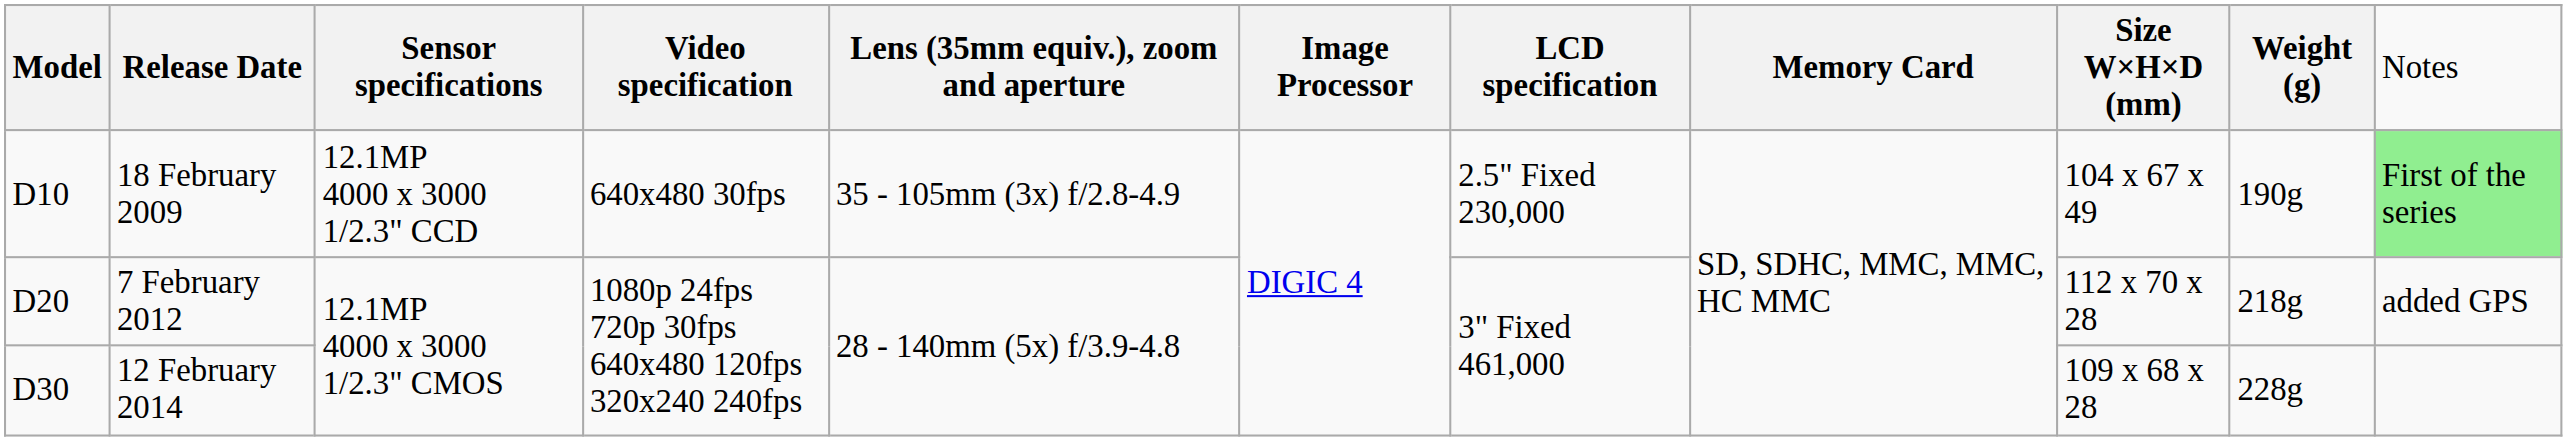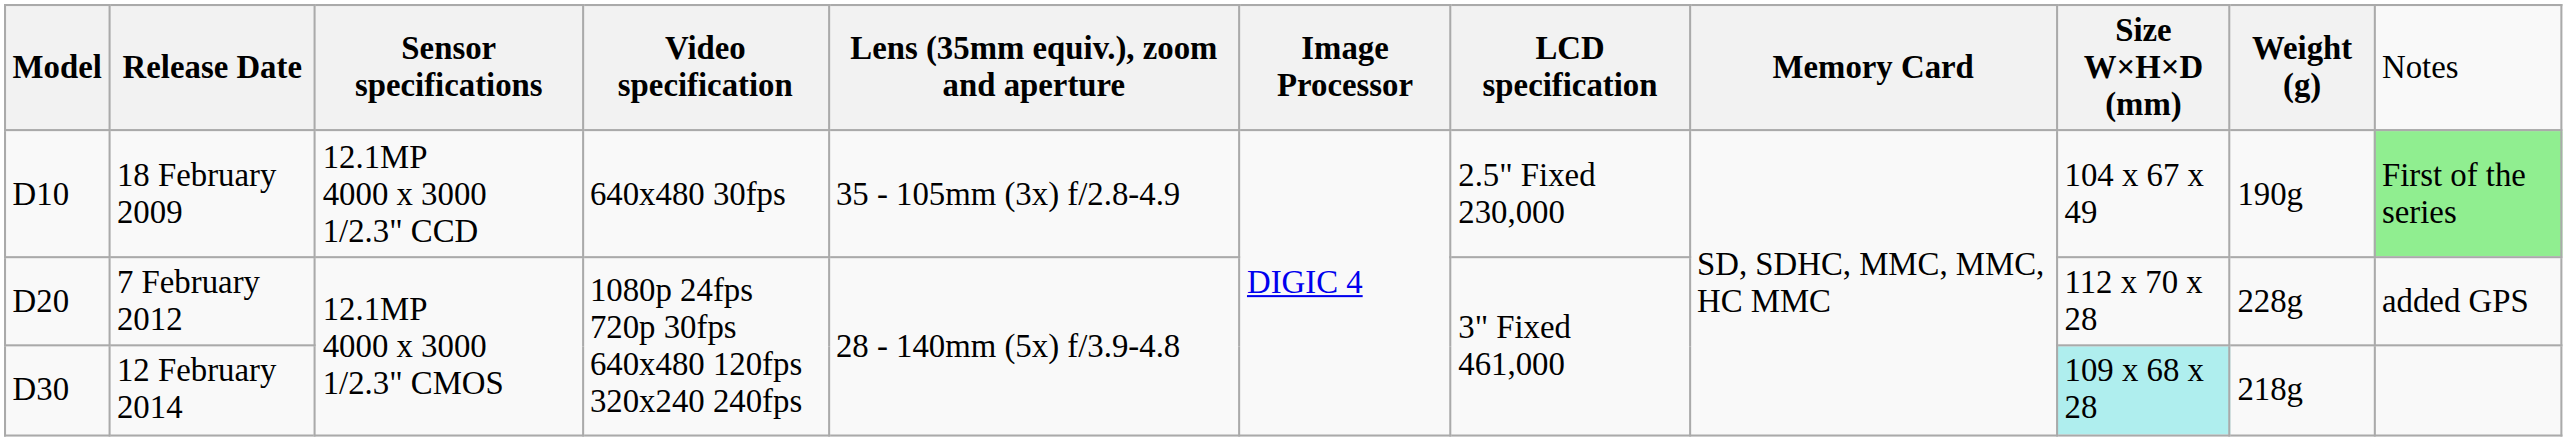 <table class="wikitable">
 <tr>
 <th>Model</th>
 <th>Release Date</th>
 <th>Sensor specifications</th>
 <th>Video specification</th>
 <th>Lens (35mm equiv.), zoom and aperture</th>
 <th>Image Processor</th>
 <th>LCD specification</th>
 <th>Memory Card</th>
 <th>Size<br>W×H×D<br>(mm)</th>
 <th>Weight (g)</th>
 <td>Notes</td>
 </tr>
 <tr>
 <td>D10</td>
 <td>18 February 2009</td>
 <td>12.1MP<br>4000 x 3000<br>1/2.3" CCD</td>
 <td>640x480 30fps</td>
 <td>35 - 105mm (3x) f/2.8-4.9</td>
 <td rowspan="3"><a href='#'>DIGIC 4</a></td>
 <td>2.5" Fixed<br>230,000</td>
 <td rowspan="3">SD, SDHC, MMC, MMC, HC MMC</td>
 <td>104 x 67 x 49</td>
 <td>190g</td>
 <td style="background: lightgreen;">First of the series</td>
 </tr>
 <tr>
 <td>D20</td>
 <td>7 February 2012</td>
 <td rowspan="2">12.1MP<br>4000 x 3000<br>1/2.3" CMOS</td>
 <td rowspan="2">1080p 24fps<br>720p 30fps<br>640x480 120fps<br>320x240 240fps</td>
 <td rowspan="2">28 - 140mm (5x) f/3.9-4.8</td>
 <td rowspan="2">3" Fixed<br>461,000</td>
 <td>112 x 70 x 28</td>
-<td>218g</td>
+<td>228g</td>
 <td>added GPS</td>
 </tr>
 <tr>
 <td>D30</td>
 <td>12 February 2014</td>
-<td>109 x 68 x 28</td>
-<td>228g</td>
+<td style="background: paleturquoise;">109 x 68 x 28</td>
+<td>218g</td>
 <td></td>
 </tr>
 </table>
